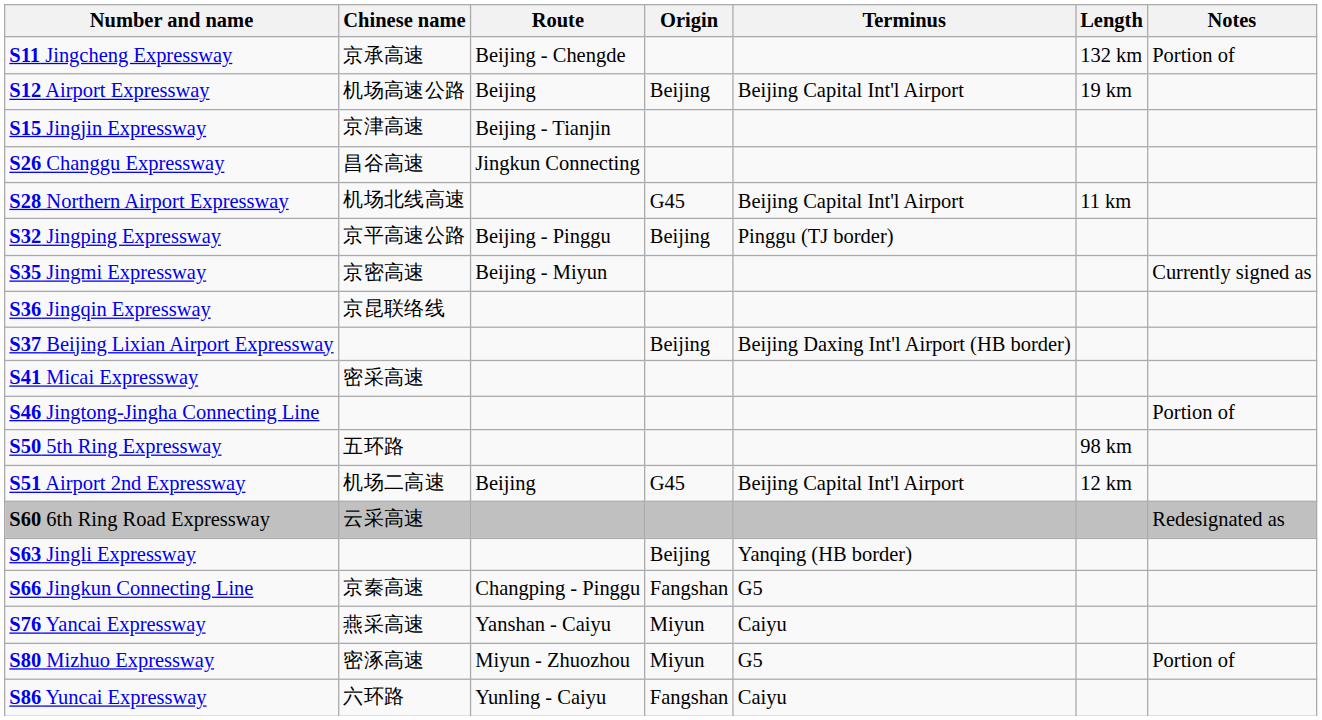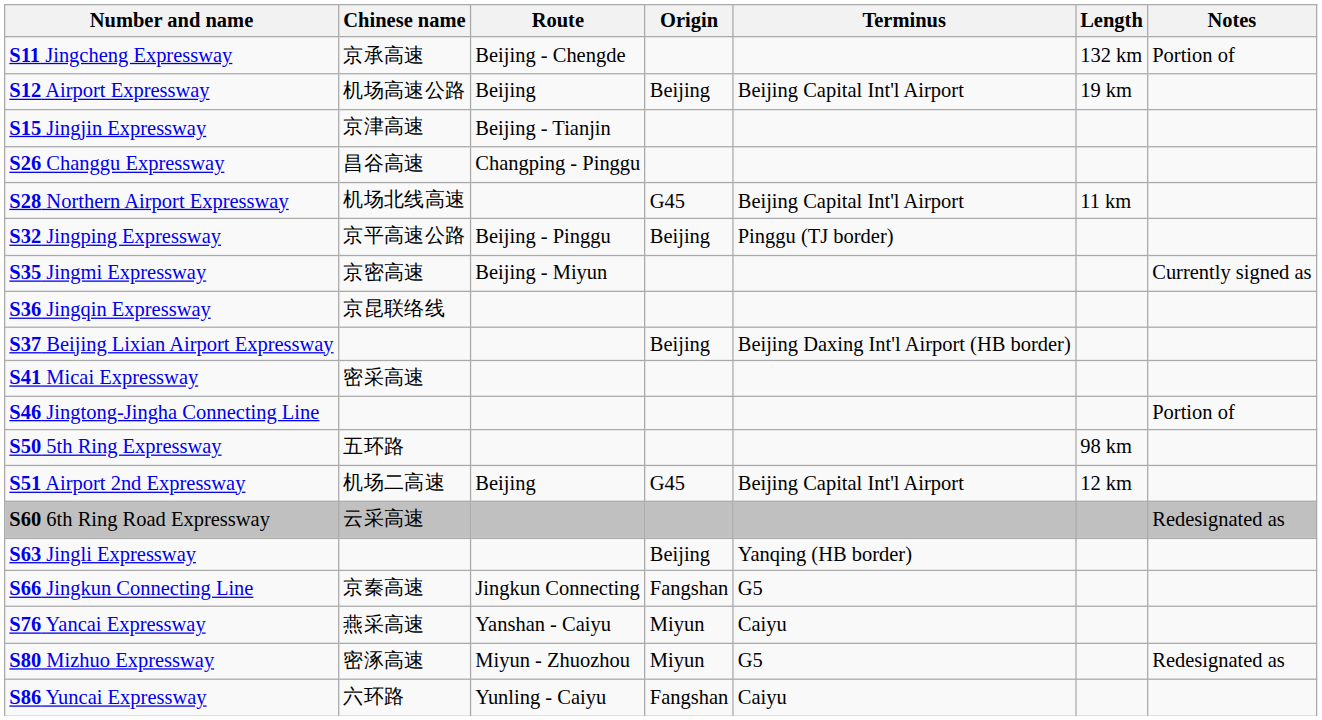 <table class="wikitable collapsible">
 <tr>
 <th>Number and name</th>
 <th>Chinese name</th>
 <th>Route</th>
 <th>Origin</th>
 <th>Terminus</th>
 <th>Length</th>
 <th>Notes</th>
 </tr>
 <tr>
 <td> <a href='#'><strong>S11</strong> Jingcheng Expressway</a></td>
 <td>京承高速</td>
 <td>Beijing - Chengde</td>
 <td></td>
 <td></td>
 <td>132 km</td>
 <td>Portion of </td>
 </tr>
 <tr>
 <td> <a href='#'><strong>S12</strong> Airport Expressway</a></td>
 <td>机场高速公路</td>
 <td>Beijing</td>
 <td>Beijing</td>
 <td>Beijing Capital Int'l Airport</td>
 <td>19 km</td>
 <td></td>
 </tr>
 <tr>
 <td> <a href='#'><strong>S15</strong> Jingjin Expressway</a></td>
 <td>京津高速</td>
 <td>Beijing - Tianjin</td>
 <td></td>
 <td></td>
 <td></td>
 <td></td>
 </tr>
 <tr>
 <td> <a href='#'><strong>S26</strong> Changgu Expressway</a></td>
 <td>昌谷高速</td>
-<td>Jingkun Connecting</td>
+<td>Changping - Pinggu</td>
 <td></td>
 <td></td>
 <td></td>
 <td></td>
 </tr>
 <tr>
 <td> <a href='#'><strong>S28</strong> Northern Airport Expressway</a></td>
 <td>机场北线高速</td>
 <td></td>
 <td>G45</td>
 <td>Beijing Capital Int'l Airport</td>
 <td>11 km</td>
 <td></td>
 </tr>
 <tr>
 <td> <a href='#'><strong>S32</strong> Jingping Expressway</a></td>
 <td>京平高速公路</td>
 <td>Beijing - Pinggu</td>
 <td>Beijing</td>
 <td>Pinggu (TJ border)</td>
 <td></td>
 <td></td>
 </tr>
 <tr>
 <td> <a href='#'><strong>S35</strong> Jingmi Expressway</a></td>
 <td>京密高速</td>
 <td>Beijing - Miyun</td>
 <td></td>
 <td></td>
 <td></td>
 <td>Currently signed as </td>
 </tr>
 <tr>
 <td> <a href='#'><strong>S36</strong> Jingqin Expressway</a></td>
 <td>京昆联络线</td>
 <td></td>
 <td></td>
 <td></td>
 <td></td>
 <td></td>
 </tr>
 <tr>
 <td> <a href='#'><strong>S37</strong> Beijing Lixian Airport Expressway</a></td>
 <td></td>
 <td></td>
 <td>Beijing</td>
 <td>Beijing Daxing Int'l Airport (HB border)</td>
 <td></td>
 <td></td>
 </tr>
 <tr>
 <td> <a href='#'><strong>S41</strong> Micai Expressway</a></td>
 <td>密采高速</td>
 <td></td>
 <td></td>
 <td></td>
 <td></td>
 <td></td>
 </tr>
 <tr>
 <td> <a href='#'><strong>S46</strong> Jingtong-Jingha Connecting Line</a></td>
 <td></td>
 <td></td>
 <td></td>
 <td></td>
 <td></td>
 <td>Portion of </td>
 </tr>
 <tr>
 <td> <a href='#'><strong>S50</strong> 5th Ring Expressway</a></td>
 <td>五环路</td>
 <td></td>
 <td></td>
 <td></td>
 <td>98 km</td>
 <td></td>
 </tr>
 <tr>
 <td> <a href='#'><strong>S51</strong> Airport 2nd Expressway</a></td>
 <td>机场二高速</td>
 <td>Beijing</td>
 <td>G45</td>
 <td>Beijing Capital Int'l Airport</td>
 <td>12 km</td>
 <td></td>
 </tr>
 <tr style="background:Silver; color:black;">
 <td> <strong>S60</strong> 6th Ring Road Expressway</td>
 <td>云采高速</td>
 <td></td>
 <td></td>
 <td></td>
 <td></td>
 <td>Redesignated as </td>
 </tr>
 <tr>
 <td> <a href='#'><strong>S63</strong> Jingli Expressway</a></td>
 <td></td>
 <td></td>
 <td>Beijing</td>
 <td>Yanqing (HB border)</td>
 <td></td>
 <td></td>
 </tr>
 <tr>
 <td> <a href='#'><strong>S66</strong> Jingkun Connecting Line</a></td>
 <td>京秦高速</td>
-<td>Changping - Pinggu</td>
+<td>Jingkun Connecting</td>
 <td>Fangshan</td>
 <td>G5</td>
 <td></td>
 <td></td>
 </tr>
 <tr>
 <td> <a href='#'><strong>S76</strong> Yancai Expressway</a></td>
 <td>燕采高速</td>
 <td>Yanshan - Caiyu</td>
 <td>Miyun</td>
 <td>Caiyu</td>
 <td></td>
 <td></td>
 </tr>
 <tr>
 <td> <a href='#'><strong>S80</strong> Mizhuo Expressway</a></td>
 <td>密涿高速</td>
 <td>Miyun - Zhuozhou</td>
 <td>Miyun</td>
 <td>G5</td>
 <td></td>
-<td>Portion of </td>
+<td>Redesignated as </td>
 </tr>
 <tr>
 <td> <a href='#'><strong>S86</strong> Yuncai Expressway</a></td>
 <td>六环路</td>
 <td>Yunling - Caiyu</td>
 <td>Fangshan</td>
 <td>Caiyu</td>
 <td></td>
 <td></td>
 </tr>
 </table>
